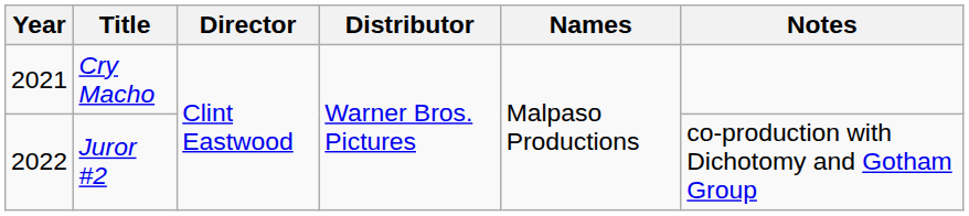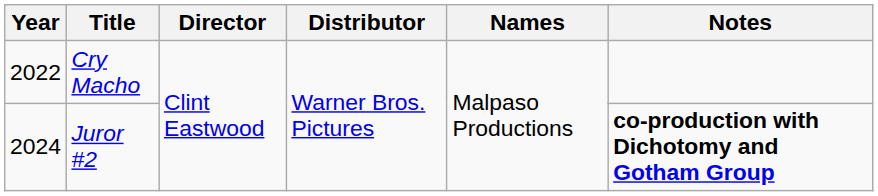 <table class="wikitable sortable">
 <tr>
 <th>Year</th>
 <th>Title</th>
 <th>Director</th>
 <th>Distributor</th>
 <th>Names</th>
 <th>Notes</th>
 </tr>
 <tr>
-<td>2021</td>
+<td>2022</td>
 <td><em><a href='#'>Cry Macho</a></em></td>
 <td rowspan="2"><a href='#'>Clint Eastwood</a></td>
 <td rowspan="2"><a href='#'>Warner Bros. Pictures</a></td>
 <td rowspan="2">Malpaso Productions</td>
 <td></td>
 </tr>
 <tr>
-<td>2022</td>
+<td>2024</td>
 <td><em><a href='#'>Juror #2</a></em></td>
-<td>co-production with Dichotomy and <a href='#'>Gotham Group</a></td>
+<td><strong>co-production with Dichotomy and <a href='#'>Gotham Group</a></strong></td>
 </tr>
 </table>
